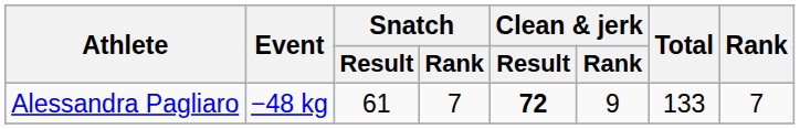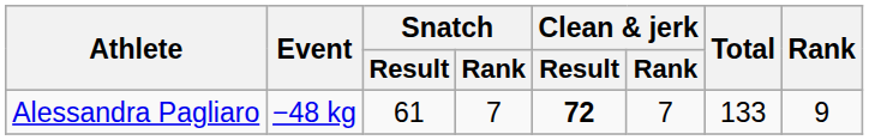 <table class="wikitable" style="font-size:90%">
 <tr>
 <th rowspan="2">Athlete</th>
 <th rowspan="2">Event</th>
 <th colspan="2">Snatch</th>
 <th colspan="2">Clean & jerk</th>
 <th rowspan="2">Total</th>
 <th rowspan="2">Rank</th>
 </tr>
 <tr style="font-size:95%">
 <th>Result</th>
 <th>Rank</th>
 <th>Result</th>
 <th>Rank</th>
 </tr>
 <tr align=center>
 <td align=left><a href='#'>Alessandra Pagliaro</a></td>
 <td align=left><a href='#'>−48 kg</a></td>
 <td>61</td>
 <td>7</td>
 <td><strong>72</strong></td>
+<td>7</td>
+<td>133</td>
 <td>9</td>
-<td>133</td>
-<td>7</td>
 </tr>
 </table>
